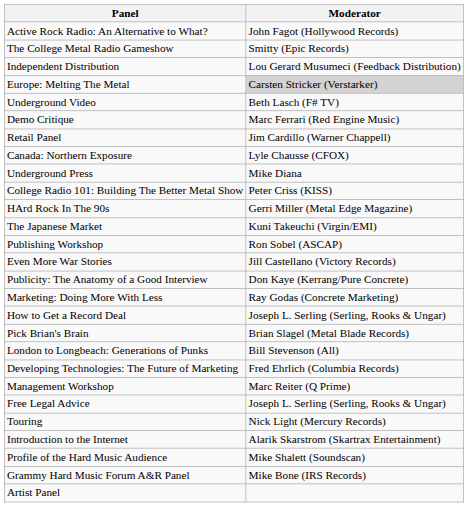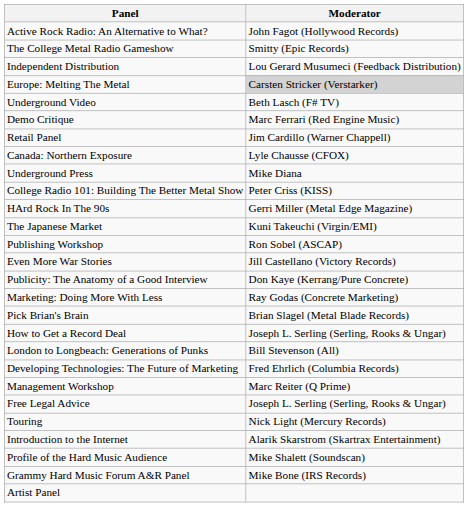 <table class="wikitable">
 <tr>
 <th>Panel</th>
 <th>Moderator</th>
 </tr>
 <tr>
 <td>Active Rock Radio: An Alternative to What?</td>
 <td>John Fagot (Hollywood Records)</td>
 </tr>
 <tr>
 <td>The College Metal Radio Gameshow</td>
 <td>Smitty (Epic Records)</td>
 </tr>
 <tr>
 <td>Independent Distribution</td>
 <td>Lou Gerard Musumeci (Feedback Distribution)</td>
 </tr>
 <tr>
 <td>Europe: Melting The Metal</td>
 <td style="background: lightgrey;">Carsten Stricker (Verstarker)</td>
 </tr>
 <tr>
 <td>Underground Video</td>
 <td>Beth Lasch (F# TV)</td>
 </tr>
 <tr>
 <td>Demo Critique</td>
 <td>Marc Ferrari (Red Engine Music)</td>
 </tr>
 <tr>
 <td>Retail Panel</td>
 <td>Jim Cardillo (Warner Chappell)</td>
 </tr>
 <tr>
 <td>Canada: Northern Exposure</td>
 <td>Lyle Chausse (CFOX)</td>
 </tr>
 <tr>
 <td>Underground Press</td>
 <td>Mike Diana</td>
 </tr>
 <tr>
 <td>College Radio 101: Building The Better Metal Show</td>
 <td>Peter Criss (KISS)</td>
 </tr>
 <tr>
 <td>HArd Rock In The 90s</td>
 <td>Gerri Miller (Metal Edge Magazine)</td>
 </tr>
 <tr>
 <td>The Japanese Market</td>
 <td>Kuni Takeuchi (Virgin/EMI)</td>
 </tr>
 <tr>
 <td>Publishing Workshop</td>
 <td>Ron Sobel (ASCAP)</td>
 </tr>
 <tr>
 <td>Even More War Stories</td>
 <td>Jill Castellano (Victory Records)</td>
 </tr>
 <tr>
 <td>Publicity: The Anatomy of a Good Interview</td>
 <td>Don Kaye (Kerrang/Pure Concrete)</td>
 </tr>
 <tr>
 <td>Marketing: Doing More With Less</td>
 <td>Ray Godas (Concrete Marketing)</td>
 </tr>
 <tr>
+<td>Pick Brian's Brain</td>
+<td>Brian Slagel (Metal Blade Records)</td>
+</tr>
+<tr>
 <td>How to Get a Record Deal</td>
 <td>Joseph L. Serling (Serling, Rooks & Ungar)</td>
-</tr>
-<tr>
-<td>Pick Brian's Brain</td>
-<td>Brian Slagel (Metal Blade Records)</td>
 </tr>
 <tr>
 <td>London to Longbeach: Generations of Punks</td>
 <td>Bill Stevenson (All)</td>
 </tr>
 <tr>
 <td>Developing Technologies: The Future of Marketing</td>
 <td>Fred Ehrlich (Columbia Records)</td>
 </tr>
 <tr>
 <td>Management Workshop</td>
 <td>Marc Reiter (Q Prime)</td>
 </tr>
 <tr>
 <td>Free Legal Advice</td>
 <td>Joseph L. Serling (Serling, Rooks & Ungar)</td>
 </tr>
 <tr>
 <td>Touring</td>
 <td>Nick Light (Mercury Records)</td>
 </tr>
 <tr>
 <td>Introduction to the Internet</td>
 <td>Alarik Skarstrom (Skartrax Entertainment)</td>
 </tr>
 <tr>
 <td>Profile of the Hard Music Audience</td>
 <td>Mike Shalett (Soundscan)</td>
 </tr>
 <tr>
 <td>Grammy Hard Music Forum A&R Panel</td>
 <td>Mike Bone (IRS Records)</td>
 </tr>
 <tr>
 <td>Artist Panel</td>
 </tr>
 </table>
